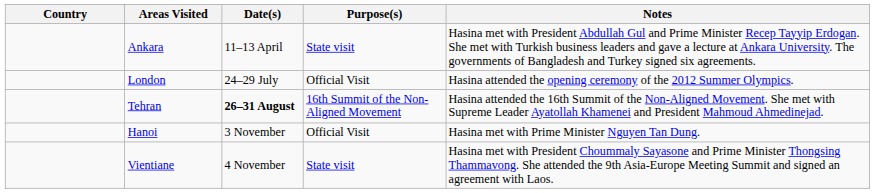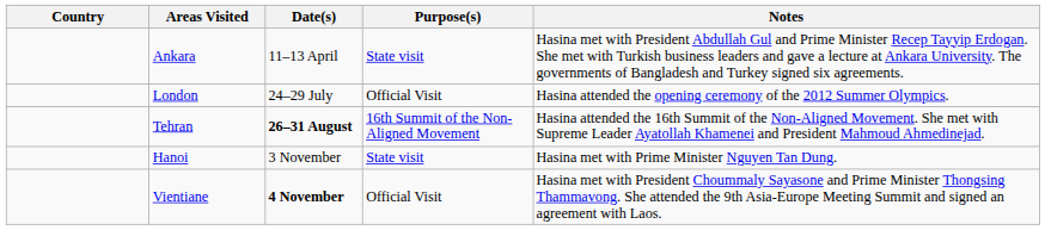 <table class="wikitable outercollapse sortable" style="margin: 1em auto 1em auto">
 <tr>
 <th width=150>Country</th>
 <th width=120>Areas Visited</th>
 <th width=100>Date(s)</th>
 <th width=180>Purpose(s)</th>
 <th width=550>Notes</th>
 </tr>
 <tr>
 <td></td>
 <td><a href='#'>Ankara</a></td>
 <td>11–13 April</td>
 <td><a href='#'>State visit</a></td>
 <td>Hasina met with President <a href='#'>Abdullah Gul</a> and Prime Minister <a href='#'>Recep Tayyip Erdogan</a>. She met with Turkish business leaders and gave a lecture at <a href='#'>Ankara University</a>. The governments of Bangladesh and Turkey signed six agreements.</td>
 </tr>
 <tr>
 <td></td>
 <td><a href='#'>London</a></td>
 <td>24–29 July</td>
 <td>Official Visit</td>
 <td>Hasina attended the <a href='#'>opening ceremony</a> of the <a href='#'>2012 Summer Olympics</a>.</td>
 </tr>
 <tr>
 <td></td>
 <td><a href='#'>Tehran</a></td>
 <td><strong>26–31 August</strong></td>
 <td><a href='#'>16th Summit of the Non-Aligned Movement</a></td>
 <td>Hasina attended the 16th Summit of the <a href='#'>Non-Aligned Movement</a>. She met with Supreme Leader <a href='#'>Ayatollah Khamenei</a> and President <a href='#'>Mahmoud Ahmedinejad</a>.</td>
 </tr>
 <tr>
 <td></td>
 <td><a href='#'>Hanoi</a></td>
 <td>3 November</td>
-<td>Official Visit</td>
+<td><a href='#'>State visit</a></td>
 <td>Hasina met with Prime Minister <a href='#'>Nguyen Tan Dung</a>.</td>
 </tr>
 <tr>
 <td></td>
 <td><a href='#'>Vientiane</a></td>
-<td>4 November</td>
-<td><a href='#'>State visit</a></td>
+<td><strong>4 November</strong></td>
+<td>Official Visit</td>
 <td>Hasina met with President <a href='#'>Choummaly Sayasone</a> and Prime Minister <a href='#'>Thongsing Thammavong</a>. She  attended the 9th Asia-Europe Meeting Summit and signed an agreement with Laos.</td>
 </tr>
 </table>
